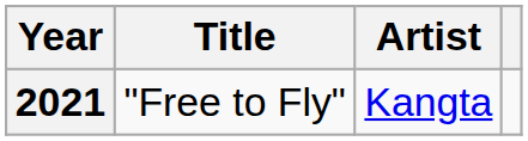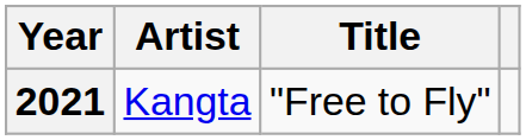 <table class="wikitable plainrowheaders">
 <tr>
 <th scope="col">Year</th>
+<th scope="col">Artist</th>
 <th scope="col">Title</th>
-<th scope="col">Artist</th>
 <th scope="col" class="unsortable"></th>
 </tr>
 <tr>
 <th scope="row">2021</th>
+<td><a href='#'>Kangta</a></td>
 <td>"Free to Fly"</td>
-<td><a href='#'>Kangta</a></td>
 <td style="text-align:center"></td>
 </tr>
 </table>
